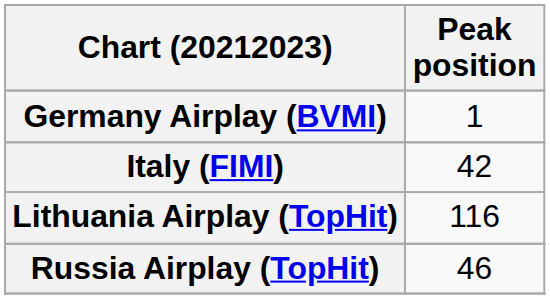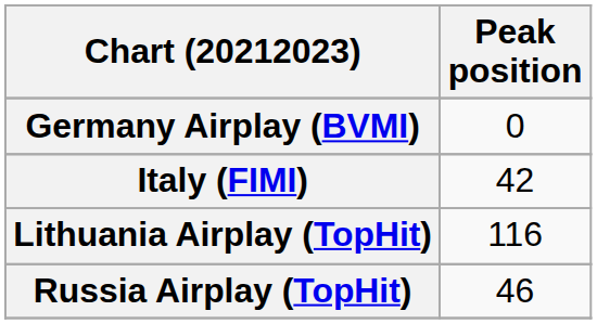 <table class="wikitable sortable plainrowheaders" style="text-align:center">
 <tr>
 <th scope="col">Chart (20212023)</th>
 <th scope="col">Peak<br>position</th>
 </tr>
 <tr>
 </tr>
 <tr>
 </tr>
 <tr>
 </tr>
 <tr>
 </tr>
 <tr>
 </tr>
 <tr>
 <th scope="row">Germany Airplay (<a href='#'>BVMI</a>)</th>
-<td>1</td>
+<td>0</td>
 </tr>
 <tr>
 </tr>
 <tr>
 </tr>
 <tr>
 </tr>
 <tr>
 <th scope="row">Italy (<a href='#'>FIMI</a>)</th>
 <td>42</td>
 </tr>
 <tr>
 <th scope="row">Lithuania Airplay (<a href='#'>TopHit</a>)</th>
 <td>116</td>
 </tr>
 <tr>
 </tr>
 <tr>
 <th scope="row">Russia Airplay (<a href='#'>TopHit</a>)</th>
 <td>46</td>
 </tr>
 <tr>
 </tr>
 <tr>
 </tr>
 </table>
